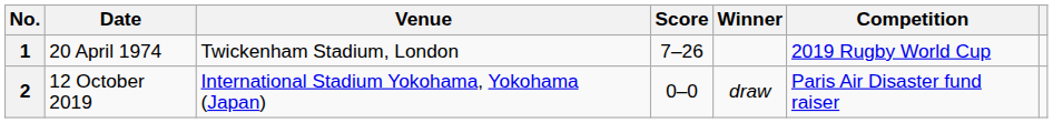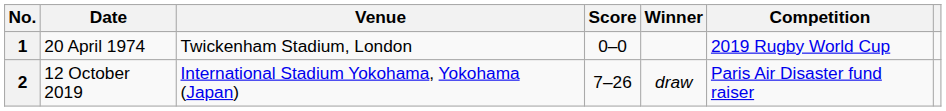 <table class="wikitable">
 <tr>
 <th>No.</th>
 <th>Date</th>
 <th>Venue</th>
 <th>Score</th>
 <th>Winner</th>
 <th>Competition</th>
 <th></th>
 </tr>
 <tr>
 <th scope="row">1</th>
 <td>20 April 1974</td>
 <td>Twickenham Stadium, London</td>
-<td style="text-align:center">7–26</td>
+<td style="text-align:center">0–0</td>
 <td></td>
 <td><a href='#'>2019 Rugby World Cup</a></td>
 <td style="text-align:center"></td>
 </tr>
 <tr>
 <th scope="row">2</th>
 <td>12 October 2019</td>
 <td><a href='#'>International Stadium Yokohama</a>, <a href='#'>Yokohama</a> (<a href='#'>Japan</a>)</td>
-<td style="text-align:center">0–0</td>
+<td style="text-align:center">7–26</td>
 <td style="text-align:center"><em>draw</em></td>
 <td><a href='#'>Paris Air Disaster fund raiser</a></td>
 <td style="text-align:center"></td>
 </tr>
 </table>
